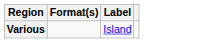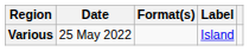 <table class="wikitable plainrowheaders">
 <tr>
 <th scope="col">Region</th>
+<th scope="col">Date</th>
 <th scope="col">Format(s)</th>
 <th scope="col">Label</th>
 <th scope="col"></th>
 </tr>
 <tr>
 <th scope="row">Various</th>
+<td>25 May 2022</td>
 <td></td>
 <td><a href='#'>Island</a></td>
 <td style="text-align:center;"></td>
 </tr>
 </table>
